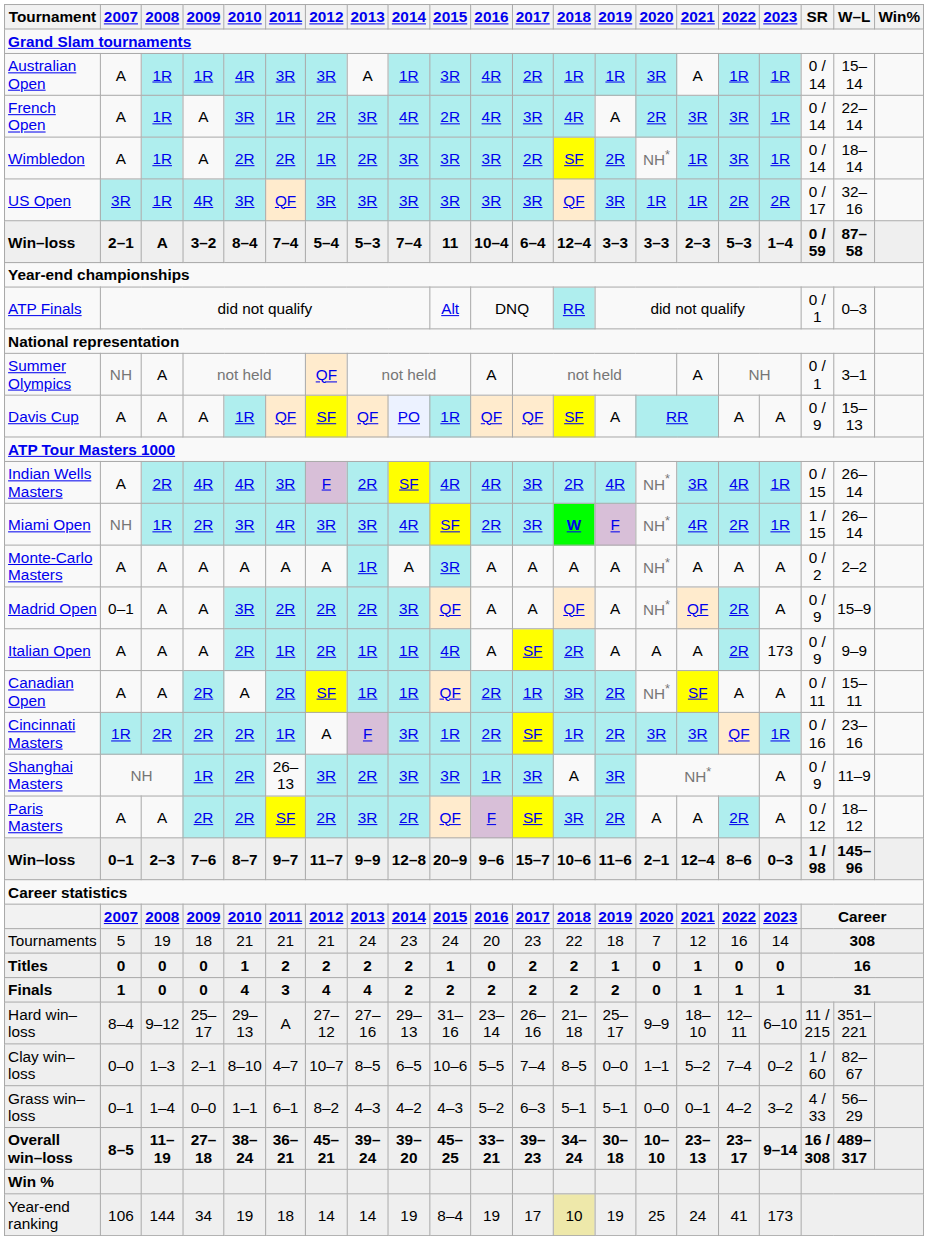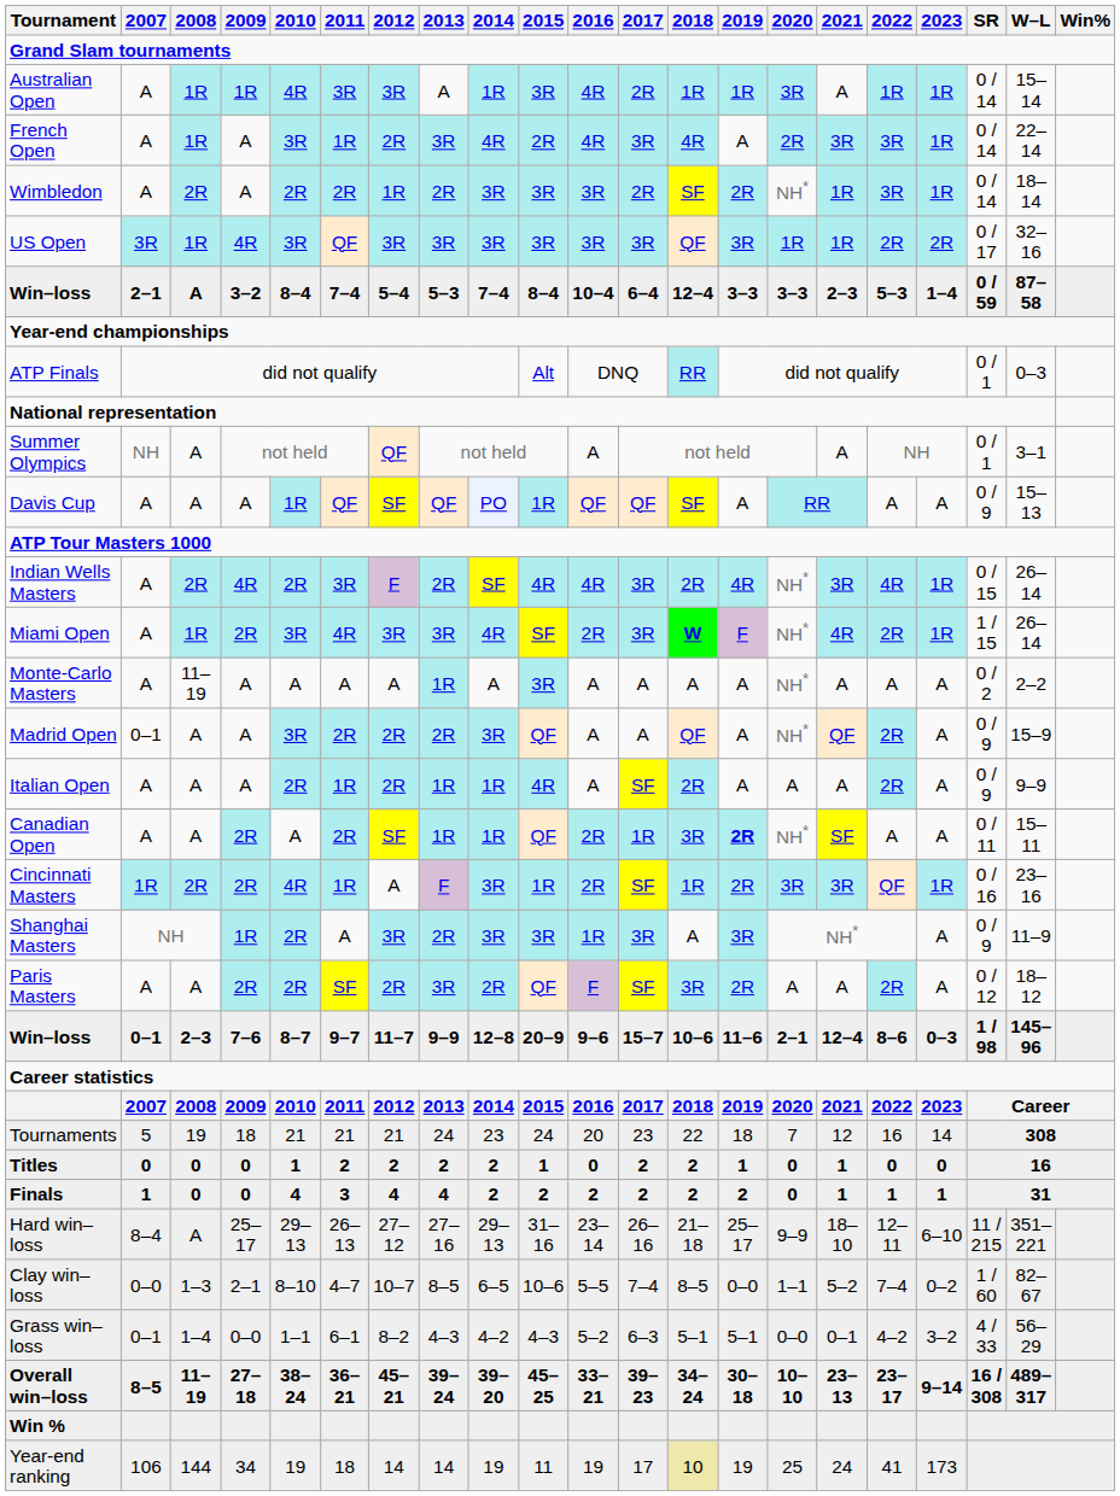 <table class="wikitable nowrap" style=text-align:center;font-size:94%>
 <tr>
 <th>Tournament</th>
 <th><a href='#'>2007</a></th>
 <th><a href='#'>2008</a></th>
 <th><a href='#'>2009</a></th>
 <th><a href='#'>2010</a></th>
 <th><a href='#'>2011</a></th>
 <th><a href='#'>2012</a></th>
 <th><a href='#'>2013</a></th>
 <th><a href='#'>2014</a></th>
 <th><a href='#'>2015</a></th>
 <th><a href='#'>2016</a></th>
 <th><a href='#'>2017</a></th>
 <th><a href='#'>2018</a></th>
 <th><a href='#'>2019</a></th>
 <th><a href='#'>2020</a></th>
 <th><a href='#'>2021</a></th>
 <th><a href='#'>2022</a></th>
 <th><a href='#'>2023</a></th>
 <th>SR</th>
 <th>W–L</th>
 <th>Win%</th>
 </tr>
 <tr>
 <td colspan="21" style="text-align:left"><strong><a href='#'>Grand Slam tournaments</a></strong></td>
 </tr>
 <tr>
 <td align=left><a href='#'>Australian Open</a></td>
 <td>A</td>
 <td bgcolor=afeeee><a href='#'>1R</a></td>
 <td bgcolor=afeeee><a href='#'>1R</a></td>
 <td bgcolor=afeeee><a href='#'>4R</a></td>
 <td bgcolor=afeeee><a href='#'>3R</a></td>
 <td bgcolor=afeeee><a href='#'>3R</a></td>
 <td>A</td>
 <td bgcolor=afeeee><a href='#'>1R</a></td>
 <td bgcolor=afeeee><a href='#'>3R</a></td>
 <td bgcolor=afeeee><a href='#'>4R</a></td>
 <td bgcolor=afeeee><a href='#'>2R</a></td>
 <td bgcolor=afeeee><a href='#'>1R</a></td>
 <td bgcolor=afeeee><a href='#'>1R</a></td>
 <td bgcolor=afeeee><a href='#'>3R</a></td>
 <td>A</td>
 <td bgcolor=afeeee><a href='#'>1R</a></td>
 <td bgcolor=afeeee><a href='#'>1R</a></td>
 <td>0 / 14</td>
 <td>15–14</td>
 <td></td>
 </tr>
 <tr>
 <td align=left><a href='#'>French Open</a></td>
 <td>A</td>
 <td bgcolor=afeeee><a href='#'>1R</a></td>
 <td>A</td>
 <td bgcolor=afeeee><a href='#'>3R</a></td>
 <td bgcolor=afeeee><a href='#'>1R</a></td>
 <td bgcolor=afeeee><a href='#'>2R</a></td>
 <td bgcolor=afeeee><a href='#'>3R</a></td>
 <td bgcolor=afeeee><a href='#'>4R</a></td>
 <td bgcolor=afeeee><a href='#'>2R</a></td>
 <td bgcolor=afeeee><a href='#'>4R</a></td>
 <td bgcolor=afeeee><a href='#'>3R</a></td>
 <td bgcolor=afeeee><a href='#'>4R</a></td>
 <td>A</td>
 <td bgcolor=afeeee><a href='#'>2R</a></td>
 <td bgcolor=afeeee><a href='#'>3R</a></td>
 <td bgcolor=afeeee><a href='#'>3R</a></td>
 <td bgcolor=afeeee><a href='#'>1R</a></td>
 <td>0 / 14</td>
 <td>22–14</td>
 <td></td>
 </tr>
 <tr>
 <td align=left><a href='#'>Wimbledon</a></td>
 <td>A</td>
-<td bgcolor=afeeee><a href='#'>1R</a></td>
+<td bgcolor=afeeee><a href='#'>2R</a></td>
 <td>A</td>
 <td bgcolor=afeeee><a href='#'>2R</a></td>
 <td bgcolor=afeeee><a href='#'>2R</a></td>
 <td bgcolor=afeeee><a href='#'>1R</a></td>
 <td bgcolor=afeeee><a href='#'>2R</a></td>
 <td bgcolor=afeeee><a href='#'>3R</a></td>
 <td bgcolor=afeeee><a href='#'>3R</a></td>
 <td bgcolor=afeeee><a href='#'>3R</a></td>
 <td bgcolor=afeeee><a href='#'>2R</a></td>
 <td bgcolor=yellow><a href='#'>SF</a></td>
 <td bgcolor=afeeee><a href='#'>2R</a></td>
 <td style=color:#767676>NH<sup>*</sup></td>
 <td bgcolor=afeeee><a href='#'>1R</a></td>
 <td bgcolor=afeeee><a href='#'>3R</a></td>
 <td bgcolor=afeeee><a href='#'>1R</a></td>
 <td>0 / 14</td>
 <td>18–14</td>
 <td></td>
 </tr>
 <tr>
 <td align=left><a href='#'>US Open</a></td>
 <td bgcolor=afeeee><a href='#'>3R</a></td>
 <td bgcolor=afeeee><a href='#'>1R</a></td>
 <td bgcolor=afeeee><a href='#'>4R</a></td>
 <td bgcolor=afeeee><a href='#'>3R</a></td>
 <td bgcolor=ffebcd><a href='#'>QF</a></td>
 <td bgcolor=afeeee><a href='#'>3R</a></td>
 <td bgcolor=afeeee><a href='#'>3R</a></td>
 <td bgcolor=afeeee><a href='#'>3R</a></td>
 <td bgcolor=afeeee><a href='#'>3R</a></td>
 <td bgcolor=afeeee><a href='#'>3R</a></td>
 <td bgcolor=afeeee><a href='#'>3R</a></td>
 <td bgcolor=ffebcd><a href='#'>QF</a></td>
 <td bgcolor=afeeee><a href='#'>3R</a></td>
 <td bgcolor=afeeee><a href='#'>1R</a></td>
 <td bgcolor=afeeee><a href='#'>1R</a></td>
 <td bgcolor=afeeee><a href='#'>2R</a></td>
 <td bgcolor=afeeee><a href='#'>2R</a></td>
 <td>0 / 17</td>
 <td>32–16</td>
 <td></td>
 </tr>
 <tr style=font-weight:bold;background:#efefef>
 <td style=text-align:left>Win–loss</td>
 <td>2–1</td>
 <td>A</td>
 <td>3–2</td>
 <td>8–4</td>
 <td>7–4</td>
 <td>5–4</td>
 <td>5–3</td>
 <td>7–4</td>
-<td>11</td>
+<td>8–4</td>
 <td>10–4</td>
 <td>6–4</td>
 <td>12–4</td>
 <td>3–3</td>
 <td>3–3</td>
 <td>2–3</td>
 <td>5–3</td>
 <td>1–4</td>
 <td>0 / 59</td>
 <td>87–58</td>
 <td></td>
 </tr>
 <tr>
 <td colspan="21" align="left"><strong>Year-end championships</strong></td>
 </tr>
 <tr>
 <td align=left><a href='#'>ATP Finals</a></td>
 <td colspan=8>did not qualify</td>
 <td><a href='#'>Alt</a></td>
 <td colspan=2>DNQ</td>
 <td bgcolor=afeeee><a href='#'>RR</a></td>
 <td colspan=5>did not qualify</td>
 <td>0 / 1</td>
 <td>0–3</td>
 <td></td>
 </tr>
 <tr>
 <td colspan="20" style="text-align:left"><strong>National representation</strong></td>
 </tr>
 <tr>
 <td align=left><a href='#'>Summer Olympics</a></td>
 <td style=color:#767676>NH</td>
 <td>A</td>
 <td colspan=3 style=color:#767676>not held</td>
 <td bgcolor=ffebcd><a href='#'>QF</a></td>
 <td colspan=3 style=color:#767676>not held</td>
 <td>A</td>
 <td colspan=4 style=color:#767676>not held</td>
 <td>A</td>
 <td colspan=2 style=color:#767676>NH</td>
 <td>0 / 1</td>
 <td>3–1</td>
 <td></td>
 </tr>
 <tr>
 <td align=left><a href='#'>Davis Cup</a></td>
 <td>A</td>
 <td>A</td>
 <td>A</td>
 <td bgcolor=afeeee><a href='#'>1R</a></td>
 <td bgcolor=ffebcd><a href='#'>QF</a></td>
 <td bgcolor=yellow><a href='#'>SF</a></td>
 <td bgcolor=ffebcd><a href='#'>QF</a></td>
 <td bgcolor=ecf2ff><a href='#'>PO</a></td>
 <td bgcolor=afeeee><a href='#'>1R</a></td>
 <td bgcolor=ffebcd><a href='#'>QF</a></td>
 <td bgcolor=ffebcd><a href='#'>QF</a></td>
 <td bgcolor=yellow><a href='#'>SF</a></td>
 <td>A</td>
 <td colspan=2 bgcolor=afeeee><a href='#'>RR</a></td>
 <td>A</td>
 <td>A</td>
 <td>0 / 9</td>
 <td>15–13</td>
 <td></td>
 </tr>
 <tr>
 <td colspan="21" style="text-align:left"><strong><a href='#'>ATP Tour Masters 1000</a></strong></td>
 </tr>
 <tr>
 <td align=left><a href='#'>Indian Wells Masters</a></td>
 <td>A</td>
 <td bgcolor=afeeee><a href='#'>2R</a></td>
 <td bgcolor=afeeee><a href='#'>4R</a></td>
-<td bgcolor=afeeee><a href='#'>4R</a></td>
+<td bgcolor=afeeee><a href='#'>2R</a></td>
 <td bgcolor=afeeee><a href='#'>3R</a></td>
 <td bgcolor=thistle><a href='#'>F</a></td>
 <td bgcolor=afeeee><a href='#'>2R</a></td>
 <td bgcolor=yellow><a href='#'>SF</a></td>
 <td bgcolor=afeeee><a href='#'>4R</a></td>
 <td bgcolor=afeeee><a href='#'>4R</a></td>
 <td bgcolor=afeeee><a href='#'>3R</a></td>
 <td bgcolor=afeeee><a href='#'>2R</a></td>
 <td bgcolor=afeeee><a href='#'>4R</a></td>
 <td style=color:#767676>NH<sup>*</sup></td>
 <td bgcolor=afeeee><a href='#'>3R</a></td>
 <td bgcolor=afeeee><a href='#'>4R</a></td>
 <td bgcolor=afeeee><a href='#'>1R</a></td>
 <td>0 / 15</td>
 <td>26–14</td>
 <td></td>
 </tr>
 <tr>
 <td align=left><a href='#'>Miami Open</a></td>
-<td style=color:#767676>NH</td>
+<td>A</td>
 <td bgcolor=afeeee><a href='#'>1R</a></td>
 <td bgcolor=afeeee><a href='#'>2R</a></td>
 <td bgcolor=afeeee><a href='#'>3R</a></td>
 <td bgcolor=afeeee><a href='#'>4R</a></td>
 <td bgcolor=afeeee><a href='#'>3R</a></td>
 <td bgcolor=afeeee><a href='#'>3R</a></td>
 <td bgcolor=afeeee><a href='#'>4R</a></td>
 <td bgcolor=yellow><a href='#'>SF</a></td>
 <td bgcolor=afeeee><a href='#'>2R</a></td>
 <td bgcolor=afeeee><a href='#'>3R</a></td>
 <td bgcolor=lime><a href='#'><strong>W</strong></a></td>
 <td bgcolor=thistle><a href='#'>F</a></td>
 <td style=color:#767676>NH<sup>*</sup></td>
 <td bgcolor=afeeee><a href='#'>4R</a></td>
 <td bgcolor=afeeee><a href='#'>2R</a></td>
 <td bgcolor=afeeee><a href='#'>1R</a></td>
 <td>1 / 15</td>
 <td>26–14</td>
 <td></td>
 </tr>
 <tr>
 <td align=left><a href='#'>Monte-Carlo Masters</a></td>
 <td>A</td>
-<td>A</td>
+<td>11–19</td>
 <td>A</td>
 <td>A</td>
 <td>A</td>
 <td>A</td>
 <td bgcolor=afeeee><a href='#'>1R</a></td>
 <td>A</td>
 <td bgcolor=afeeee><a href='#'>3R</a></td>
 <td>A</td>
 <td>A</td>
 <td>A</td>
 <td>A</td>
 <td style=color:#767676>NH<sup>*</sup></td>
 <td>A</td>
 <td>A</td>
 <td>A</td>
 <td>0 / 2</td>
 <td>2–2</td>
 <td></td>
 </tr>
 <tr>
 <td align=left><a href='#'>Madrid Open</a></td>
 <td>0–1</td>
 <td>A</td>
 <td>A</td>
 <td bgcolor=afeeee><a href='#'>3R</a></td>
 <td bgcolor=afeeee><a href='#'>2R</a></td>
 <td bgcolor=afeeee><a href='#'>2R</a></td>
 <td bgcolor=afeeee><a href='#'>2R</a></td>
 <td bgcolor=afeeee><a href='#'>3R</a></td>
 <td bgcolor=ffebcd><a href='#'>QF</a></td>
 <td>A</td>
 <td>A</td>
 <td bgcolor=ffebcd><a href='#'>QF</a></td>
 <td>A</td>
 <td style=color:#767676>NH<sup>*</sup></td>
 <td bgcolor=ffebcd><a href='#'>QF</a></td>
 <td bgcolor=afeeee><a href='#'>2R</a></td>
 <td>A</td>
 <td>0 / 9</td>
 <td>15–9</td>
 <td></td>
 </tr>
 <tr>
 <td align=left><a href='#'>Italian Open</a></td>
 <td>A</td>
 <td>A</td>
 <td>A</td>
 <td bgcolor=afeeee><a href='#'>2R</a></td>
 <td bgcolor=afeeee><a href='#'>1R</a></td>
 <td bgcolor=afeeee><a href='#'>2R</a></td>
 <td bgcolor=afeeee><a href='#'>1R</a></td>
 <td bgcolor=afeeee><a href='#'>1R</a></td>
 <td bgcolor=afeeee><a href='#'>4R</a></td>
 <td>A</td>
 <td bgcolor=yellow><a href='#'>SF</a></td>
 <td bgcolor=afeeee><a href='#'>2R</a></td>
 <td>A</td>
 <td>A</td>
 <td>A</td>
 <td bgcolor=afeeee><a href='#'>2R</a></td>
-<td>173</td>
+<td>A</td>
 <td>0 / 9</td>
 <td>9–9</td>
 <td></td>
 </tr>
 <tr>
 <td align=left><a href='#'>Canadian Open</a></td>
 <td>A</td>
 <td>A</td>
 <td bgcolor=afeeee><a href='#'>2R</a></td>
 <td>A</td>
 <td bgcolor=afeeee><a href='#'>2R</a></td>
 <td bgcolor=yellow><a href='#'>SF</a></td>
 <td bgcolor=afeeee><a href='#'>1R</a></td>
 <td bgcolor=afeeee><a href='#'>1R</a></td>
 <td bgcolor=ffebcd><a href='#'>QF</a></td>
 <td bgcolor=afeeee><a href='#'>2R</a></td>
 <td bgcolor=afeeee><a href='#'>1R</a></td>
 <td bgcolor=afeeee><a href='#'>3R</a></td>
-<td bgcolor=afeeee><a href='#'>2R</a></td>
+<td bgcolor=afeeee><strong><a href='#'>2R</a></strong></td>
 <td style=color:#767676>NH<sup>*</sup></td>
 <td bgcolor=yellow><a href='#'>SF</a></td>
 <td>A</td>
 <td>A</td>
 <td>0 / 11</td>
 <td>15–11</td>
 <td></td>
 </tr>
 <tr>
 <td align=left><a href='#'>Cincinnati Masters</a></td>
 <td bgcolor=afeeee><a href='#'>1R</a></td>
 <td bgcolor=afeeee><a href='#'>2R</a></td>
 <td bgcolor=afeeee><a href='#'>2R</a></td>
-<td bgcolor=afeeee><a href='#'>2R</a></td>
+<td bgcolor=afeeee><a href='#'>4R</a></td>
 <td bgcolor=afeeee><a href='#'>1R</a></td>
 <td>A</td>
 <td bgcolor=thistle><a href='#'>F</a></td>
 <td bgcolor=afeeee><a href='#'>3R</a></td>
 <td bgcolor=afeeee><a href='#'>1R</a></td>
 <td bgcolor=afeeee><a href='#'>2R</a></td>
 <td bgcolor=yellow><a href='#'>SF</a></td>
 <td bgcolor=afeeee><a href='#'>1R</a></td>
 <td bgcolor=afeeee><a href='#'>2R</a></td>
 <td bgcolor=afeeee><a href='#'>3R</a></td>
 <td bgcolor=afeeee><a href='#'>3R</a></td>
 <td bgcolor=ffebcd><a href='#'>QF</a></td>
 <td bgcolor=afeeee><a href='#'>1R</a></td>
 <td>0 / 16</td>
 <td>23–16</td>
 <td></td>
 </tr>
 <tr>
 <td align=left><a href='#'>Shanghai Masters</a></td>
 <td colspan=2 style=color:#767676>NH</td>
 <td bgcolor=afeeee><a href='#'>1R</a></td>
 <td bgcolor=afeeee><a href='#'>2R</a></td>
-<td>26–13</td>
+<td>A</td>
 <td bgcolor=afeeee><a href='#'>3R</a></td>
 <td bgcolor=afeeee><a href='#'>2R</a></td>
 <td bgcolor=afeeee><a href='#'>3R</a></td>
 <td bgcolor=afeeee><a href='#'>3R</a></td>
 <td bgcolor=afeeee><a href='#'>1R</a></td>
 <td bgcolor=afeeee><a href='#'>3R</a></td>
 <td>A</td>
 <td bgcolor=afeeee><a href='#'>3R</a></td>
 <td colspan=3 style=color:#767676>NH<sup>*</sup></td>
 <td>A</td>
 <td>0 / 9</td>
 <td>11–9</td>
 <td></td>
 </tr>
 <tr>
 <td align=left><a href='#'>Paris Masters</a></td>
 <td>A</td>
 <td>A</td>
 <td bgcolor=afeeee><a href='#'>2R</a></td>
 <td bgcolor=afeeee><a href='#'>2R</a></td>
 <td bgcolor=yellow><a href='#'>SF</a></td>
 <td bgcolor=afeeee><a href='#'>2R</a></td>
 <td bgcolor=afeeee><a href='#'>3R</a></td>
 <td bgcolor=afeeee><a href='#'>2R</a></td>
 <td bgcolor=ffebcd><a href='#'>QF</a></td>
 <td bgcolor=thistle><a href='#'>F</a></td>
 <td bgcolor=yellow><a href='#'>SF</a></td>
 <td bgcolor=afeeee><a href='#'>3R</a></td>
 <td bgcolor=afeeee><a href='#'>2R</a></td>
 <td>A</td>
 <td>A</td>
 <td bgcolor=afeeee><a href='#'>2R</a></td>
 <td>A</td>
 <td>0 / 12</td>
 <td>18–12</td>
 <td></td>
 </tr>
 <tr style=font-weight:bold;background:#efefef>
 <td style=text-align:left>Win–loss</td>
 <td>0–1</td>
 <td>2–3</td>
 <td>7–6</td>
 <td>8–7</td>
 <td>9–7</td>
 <td>11–7</td>
 <td>9–9</td>
 <td>12–8</td>
 <td>20–9</td>
 <td>9–6</td>
 <td>15–7</td>
 <td>10–6</td>
 <td>11–6</td>
 <td>2–1</td>
 <td>12–4</td>
 <td>8–6</td>
 <td>0–3</td>
 <td>1 / 98</td>
 <td>145–96</td>
 <td></td>
 </tr>
 <tr>
 <td colspan="21" style="text-align:left"><strong>Career statistics</strong></td>
 </tr>
 <tr>
 <th></th>
 <th><a href='#'>2007</a></th>
 <th><a href='#'>2008</a></th>
 <th><a href='#'>2009</a></th>
 <th><a href='#'>2010</a></th>
 <th><a href='#'>2011</a></th>
 <th><a href='#'>2012</a></th>
 <th><a href='#'>2013</a></th>
 <th><a href='#'>2014</a></th>
 <th><a href='#'>2015</a></th>
 <th><a href='#'>2016</a></th>
 <th><a href='#'>2017</a></th>
 <th><a href='#'>2018</a></th>
 <th><a href='#'>2019</a></th>
 <th><a href='#'>2020</a></th>
 <th><a href='#'>2021</a></th>
 <th><a href='#'>2022</a></th>
 <th><a href='#'>2023</a></th>
 <th colspan=3>Career</th>
 </tr>
 <tr style=background:#efefef>
 <td align=left>Tournaments</td>
 <td>5</td>
 <td>19</td>
 <td>18</td>
 <td>21</td>
 <td>21</td>
 <td>21</td>
 <td>24</td>
 <td>23</td>
 <td>24</td>
 <td>20</td>
 <td>23</td>
 <td>22</td>
 <td>18</td>
 <td>7</td>
 <td>12</td>
 <td>16</td>
 <td>14</td>
 <td colspan=3><strong>308</strong></td>
 </tr>
 <tr style=font-weight:bold;background:#efefef>
 <td style=text-align:left>Titles</td>
 <td>0</td>
 <td>0</td>
 <td>0</td>
 <td>1</td>
 <td>2</td>
 <td>2</td>
 <td>2</td>
 <td>2</td>
 <td>1</td>
 <td>0</td>
 <td>2</td>
 <td>2</td>
 <td>1</td>
 <td>0</td>
 <td>1</td>
 <td>0</td>
 <td>0</td>
 <td colspan=3>16</td>
 </tr>
 <tr style=font-weight:bold;background:#efefef>
 <td style=text-align:left>Finals</td>
 <td>1</td>
 <td>0</td>
 <td>0</td>
 <td>4</td>
 <td>3</td>
 <td>4</td>
 <td>4</td>
 <td>2</td>
 <td>2</td>
 <td>2</td>
 <td>2</td>
 <td>2</td>
 <td>2</td>
 <td>0</td>
 <td>1</td>
 <td>1</td>
 <td>1</td>
 <td colspan=3>31</td>
 </tr>
 <tr bgcolor=efefef>
 <td style=text-align:left>Hard win–loss</td>
 <td>8–4</td>
-<td>9–12</td>
+<td>A</td>
 <td>25–17</td>
 <td>29–13</td>
-<td>A</td>
+<td>26–13</td>
 <td>27–12</td>
 <td>27–16</td>
 <td>29–13</td>
 <td>31–16</td>
 <td>23–14</td>
 <td>26–16</td>
 <td>21–18</td>
 <td>25–17</td>
 <td>9–9</td>
 <td>18–10</td>
 <td>12–11</td>
 <td>6–10</td>
 <td>11 / 215</td>
 <td>351–221</td>
 <td></td>
 </tr>
 <tr bgcolor=efefef>
 <td style=text-align:left>Clay win–loss</td>
 <td>0–0</td>
 <td>1–3</td>
 <td>2–1</td>
 <td>8–10</td>
 <td>4–7</td>
 <td>10–7</td>
 <td>8–5</td>
 <td>6–5</td>
 <td>10–6</td>
 <td>5–5</td>
 <td>7–4</td>
 <td>8–5</td>
 <td>0–0</td>
 <td>1–1</td>
 <td>5–2</td>
 <td>7–4</td>
 <td>0–2</td>
 <td>1 / 60</td>
 <td>82–67</td>
 <td></td>
 </tr>
 <tr bgcolor=efefef>
 <td style=text-align:left>Grass win–loss</td>
 <td>0–1</td>
 <td>1–4</td>
 <td>0–0</td>
 <td>1–1</td>
 <td>6–1</td>
 <td>8–2</td>
 <td>4–3</td>
 <td>4–2</td>
 <td>4–3</td>
 <td>5–2</td>
 <td>6–3</td>
 <td>5–1</td>
 <td>5–1</td>
 <td>0–0</td>
 <td>0–1</td>
 <td>4–2</td>
 <td>3–2</td>
 <td>4 / 33</td>
 <td>56–29</td>
 <td></td>
 </tr>
 <tr style=font-weight:bold;background:#efefef>
 <td style=text-align:left>Overall win–loss</td>
 <td>8–5</td>
 <td>11–19</td>
 <td>27–18</td>
 <td>38–24</td>
 <td>36–21</td>
 <td>45–21</td>
 <td>39–24</td>
 <td>39–20</td>
 <td>45–25</td>
 <td>33–21</td>
 <td>39–23</td>
 <td>34–24</td>
 <td>30–18</td>
 <td>10–10</td>
 <td>23–13</td>
 <td>23–17</td>
 <td>9–14</td>
 <td>16 / 308</td>
 <td>489–317</td>
 <td></td>
 </tr>
 <tr style=font-weight:bold;background:#efefef>
 <td align=left>Win %</td>
 <td></td>
 <td></td>
 <td></td>
 <td></td>
 <td></td>
 <td></td>
 <td></td>
 <td></td>
 <td></td>
 <td></td>
 <td></td>
 <td></td>
 <td></td>
 <td></td>
 <td></td>
 <td></td>
 <td></td>
 <td colspan=3></td>
 </tr>
 <tr style=background:#efefef>
 <td align=left>Year-end ranking</td>
 <td>106</td>
 <td>144</td>
 <td>34</td>
 <td>19</td>
 <td>18</td>
 <td>14</td>
 <td>14</td>
 <td>19</td>
-<td>8–4</td>
+<td>11</td>
 <td>19</td>
 <td>17</td>
 <td bgcolor=eee8aa>10</td>
 <td>19</td>
 <td>25</td>
 <td>24</td>
 <td>41</td>
 <td>173</td>
 <td colspan=3></td>
 </tr>
 </table>
